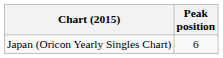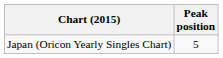 <table class="wikitable sortable">
 <tr>
 <th>Chart (2015)</th>
 <th>Peak<br>position</th>
 </tr>
 <tr>
 <td>Japan (Oricon Yearly Singles Chart)</td>
-<td align="center">6</td>
+<td align="center">5</td>
 </tr>
 </table>
